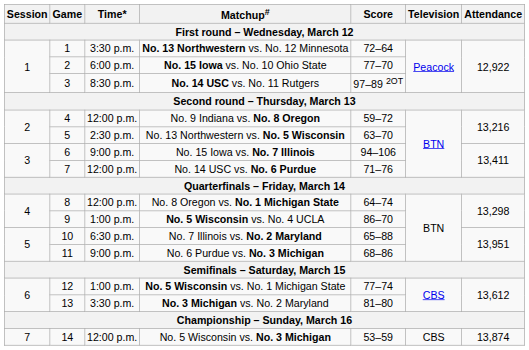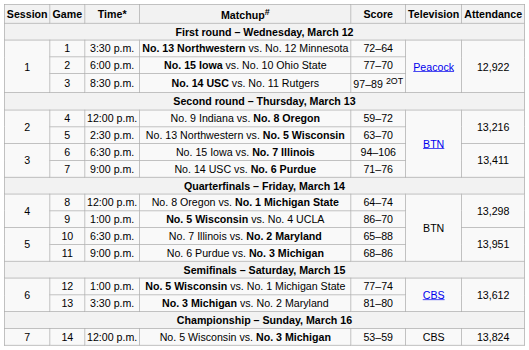 <table class="wikitable" style="font-size: 95%; text-align:center">
 <tr>
 <th>Session</th>
 <th>Game</th>
 <th>Time*</th>
 <th>Matchup<sup>#</sup></th>
 <th>Score</th>
 <th>Television</th>
 <th>Attendance</th>
 </tr>
 <tr>
 <th colspan=7>First round – Wednesday, March 12</th>
 </tr>
 <tr>
 <td rowspan=3>1</td>
 <td>1</td>
 <td>3:30 p.m.</td>
 <td><strong>No. 13 Northwestern</strong> vs. No. 12 Minnesota</td>
 <td>72–64</td>
 <td rowspan=3><a href='#'>Peacock</a></td>
 <td rowspan=3>12,922</td>
 </tr>
 <tr>
 <td>2</td>
 <td>6:00 p.m.</td>
 <td><strong>No. 15 Iowa</strong> vs. No. 10 Ohio State</td>
 <td>77–70</td>
 </tr>
 <tr>
 <td>3</td>
 <td>8:30 p.m.</td>
 <td><strong>No. 14 USC</strong> vs. No. 11 Rutgers</td>
 <td>97–89 <sup>2OT</sup></td>
 </tr>
 <tr>
 <th colspan=7>Second round – Thursday, March 13</th>
 </tr>
 <tr>
 <td rowspan=2>2</td>
 <td>4</td>
 <td>12:00 p.m.</td>
 <td>No. 9 Indiana vs. <strong>No. 8 Oregon</strong></td>
 <td>59–72</td>
 <td rowspan=4><a href='#'>BTN</a></td>
 <td rowspan=2>13,216</td>
 </tr>
 <tr>
 <td>5</td>
 <td>2:30 p.m.</td>
 <td>No. 13 Northwestern vs. <strong>No. 5 Wisconsin</strong></td>
 <td>63–70</td>
 </tr>
 <tr>
 <td rowspan="2">3</td>
 <td>6</td>
-<td>9:00 p.m.</td>
+<td>6:30 p.m.</td>
 <td>No. 15 Iowa vs. <strong>No. 7 Illinois</strong></td>
 <td>94–106</td>
 <td rowspan="2">13,411</td>
 </tr>
 <tr>
 <td>7</td>
-<td>12:00 p.m.</td>
+<td>9:00 p.m.</td>
 <td>No. 14 USC vs. <strong>No. 6 Purdue</strong></td>
 <td>71–76</td>
 </tr>
 <tr>
 <th colspan=7>Quarterfinals – Friday, March 14</th>
 </tr>
 <tr>
 <td rowspan=2>4</td>
 <td>8</td>
 <td>12:00 p.m.</td>
 <td>No. 8 Oregon vs. <strong>No. 1 Michigan State</strong></td>
 <td>64–74</td>
 <td rowspan=4>BTN</td>
 <td rowspan="2">13,298</td>
 </tr>
 <tr>
 <td>9</td>
 <td>1:00 p.m.</td>
 <td><strong>No. 5 Wisconsin</strong> vs. No. 4 UCLA</td>
 <td>86–70</td>
 </tr>
 <tr>
 <td rowspan=2>5</td>
 <td>10</td>
 <td>6:30 p.m.</td>
 <td>No. 7 Illinois vs. <strong>No. 2 Maryland</strong></td>
 <td>65–88</td>
 <td rowspan="2">13,951</td>
 </tr>
 <tr>
 <td>11</td>
 <td>9:00 p.m.</td>
 <td>No. 6 Purdue vs. <strong>No. 3 Michigan</strong></td>
 <td>68–86</td>
 </tr>
 <tr>
 <th colspan=7>Semifinals – Saturday, March 15</th>
 </tr>
 <tr>
 <td rowspan=2>6</td>
 <td>12</td>
 <td>1:00 p.m.</td>
 <td><strong>No. 5 Wisconsin</strong> vs. No. 1 Michigan State</td>
 <td>77–74</td>
 <td rowspan=2><a href='#'>CBS</a></td>
 <td rowspan=2>13,612</td>
 </tr>
 <tr>
 <td>13</td>
 <td>3:30 p.m.</td>
 <td><strong>No. 3 Michigan</strong> vs. No. 2 Maryland</td>
 <td>81–80</td>
 </tr>
 <tr>
 <th colspan=7>Championship – Sunday, March 16</th>
 </tr>
 <tr>
 <td>7</td>
 <td>14</td>
 <td>12:00 p.m.</td>
 <td>No. 5 Wisconsin vs. <strong>No. 3 Michigan</strong></td>
 <td>53–59</td>
 <td>CBS</td>
-<td>13,874</td>
+<td>13,824</td>
 </tr>
 </table>
